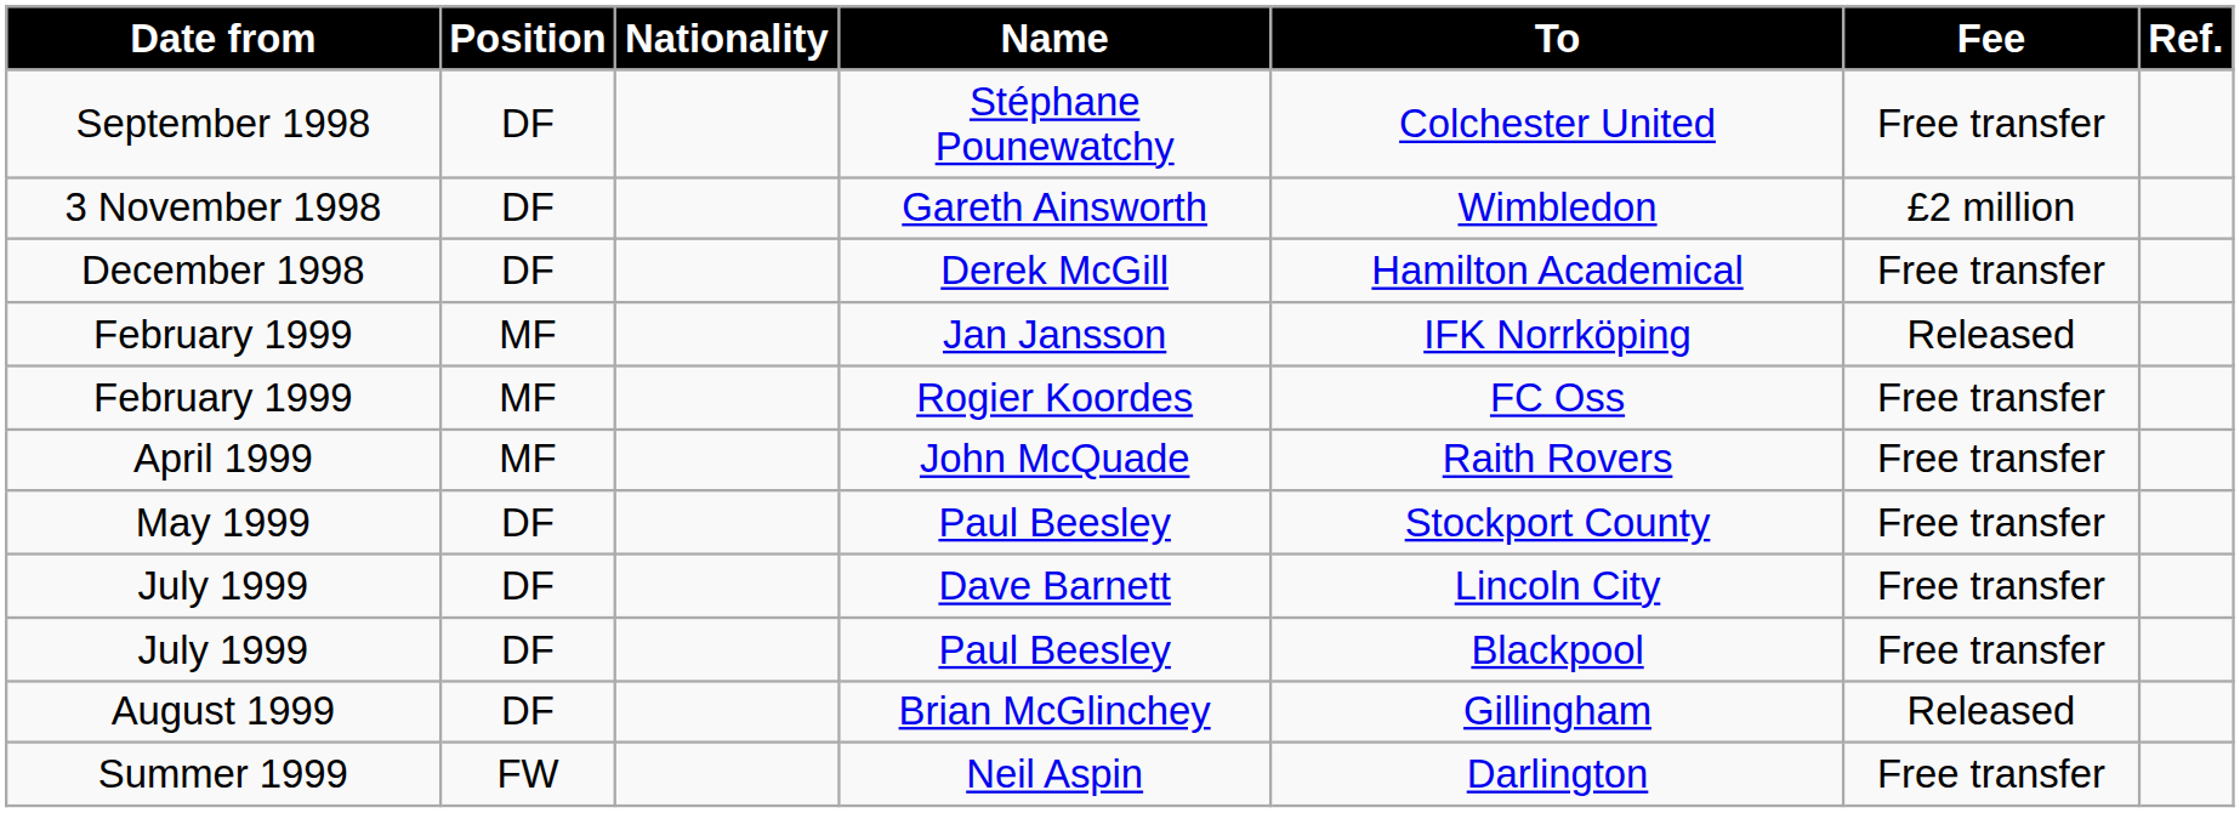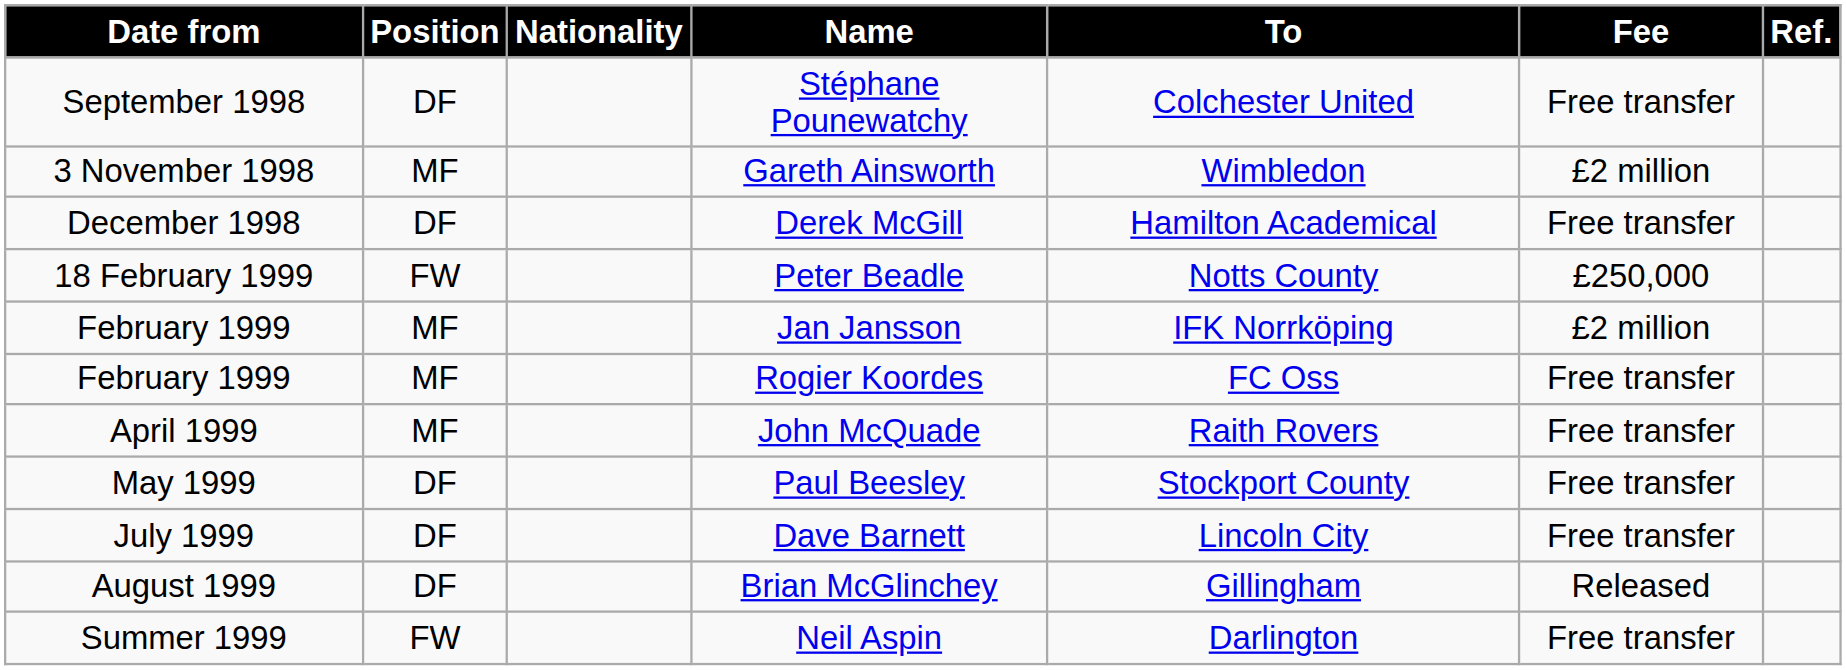 <table class="wikitable" style="text-align:center; font-size:90%; ">
 <tr>
 <th style="background:#000000; color:white; width:150px;">Date from</th>
 <th style="background:#000000; color:white; width:50px;">Position</th>
 <th style="background:#000000; color:white; width:50px;">Nationality</th>
 <th style="background:#000000; color:white; width:150px;">Name</th>
 <th style="background:#000000; color:white; width:200px;">To</th>
 <th style="background:#000000; color:white; width:100px;">Fee</th>
 <th style="background:#000000; color:white; width:25px;">Ref.</th>
 </tr>
 <tr>
 <td>September 1998</td>
 <td>DF</td>
 <td></td>
 <td><a href='#'>Stéphane Pounewatchy</a></td>
 <td><a href='#'>Colchester United</a></td>
 <td>Free transfer</td>
 <td></td>
 </tr>
 <tr>
 <td>3 November 1998</td>
-<td>DF</td>
+<td>MF</td>
 <td></td>
 <td><a href='#'>Gareth Ainsworth</a></td>
 <td><a href='#'>Wimbledon</a></td>
 <td>£2 million</td>
 <td></td>
 </tr>
 <tr>
 <td>December 1998</td>
 <td>DF</td>
 <td></td>
 <td><a href='#'>Derek McGill</a></td>
 <td> <a href='#'>Hamilton Academical</a></td>
 <td>Free transfer</td>
 <td></td>
 </tr>
 <tr>
+<td>18 February 1999</td>
+<td>FW</td>
+<td></td>
+<td><a href='#'>Peter Beadle</a></td>
+<td><a href='#'>Notts County</a></td>
+<td>£250,000</td>
+<td></td>
+</tr>
+<tr>
 <td>February 1999</td>
 <td>MF</td>
 <td></td>
 <td><a href='#'>Jan Jansson</a></td>
 <td><a href='#'>IFK Norrköping</a></td>
-<td>Released</td>
+<td>£2 million</td>
 <td></td>
 </tr>
 <tr>
 <td>February 1999</td>
 <td>MF</td>
 <td></td>
 <td><a href='#'>Rogier Koordes</a></td>
 <td> <a href='#'>FC Oss</a></td>
 <td>Free transfer</td>
 <td></td>
 </tr>
 <tr>
 <td>April 1999</td>
 <td>MF</td>
 <td></td>
 <td><a href='#'>John McQuade</a></td>
 <td> <a href='#'>Raith Rovers</a></td>
 <td>Free transfer</td>
 <td></td>
 </tr>
 <tr>
 <td>May 1999</td>
 <td>DF</td>
 <td></td>
 <td><a href='#'>Paul Beesley</a></td>
 <td><a href='#'>Stockport County</a></td>
 <td>Free transfer</td>
 <td></td>
 </tr>
 <tr>
 <td>July 1999</td>
 <td>DF</td>
 <td></td>
 <td><a href='#'>Dave Barnett</a></td>
 <td><a href='#'>Lincoln City</a></td>
 <td>Free transfer</td>
 <td></td>
 </tr>
 <tr>
-<td>July 1999</td>
-<td>DF</td>
-<td></td>
-<td><a href='#'>Paul Beesley</a></td>
-<td><a href='#'>Blackpool</a></td>
-<td>Free transfer</td>
-<td></td>
-</tr>
-<tr>
 <td>August 1999</td>
 <td>DF</td>
 <td></td>
 <td><a href='#'>Brian McGlinchey</a></td>
 <td><a href='#'>Gillingham</a></td>
 <td>Released</td>
 <td></td>
 </tr>
 <tr>
 <td>Summer 1999</td>
 <td>FW</td>
 <td></td>
 <td><a href='#'>Neil Aspin</a></td>
 <td><a href='#'>Darlington</a></td>
 <td>Free transfer</td>
 <td></td>
 </tr>
 </table>
